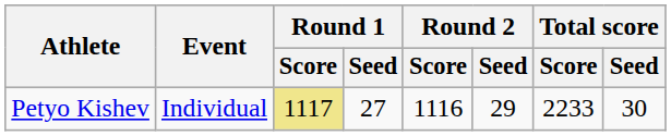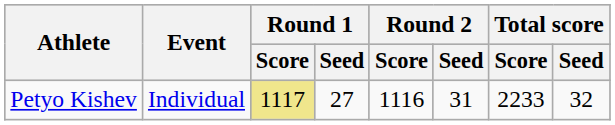 <table class="wikitable" style="font-size:90%">
 <tr>
 <th rowspan="2">Athlete</th>
 <th rowspan="2">Event</th>
 <th colspan="2">Round 1</th>
 <th colspan="2">Round 2</th>
 <th colspan="2">Total score</th>
 </tr>
 <tr style="font-size:95%">
 <th>Score</th>
 <th>Seed</th>
 <th>Score</th>
 <th>Seed</th>
 <th>Score</th>
 <th>Seed</th>
 </tr>
 <tr align=center>
 <td align=left><a href='#'>Petyo Kishev</a></td>
 <td style="text-align:left;"><a href='#'>Individual</a></td>
 <td style="background: khaki;">1117</td>
 <td>27</td>
 <td>1116</td>
-<td>29</td>
+<td>31</td>
 <td>2233</td>
-<td>30</td>
+<td>32</td>
 </tr>
 </table>
